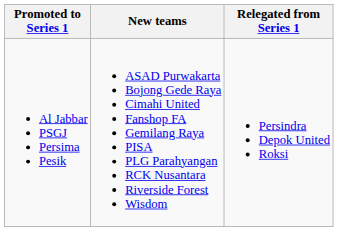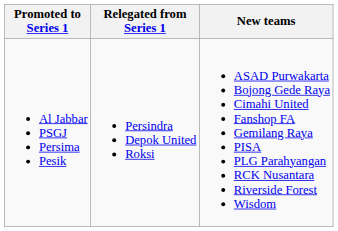 <table class="wikitable">
 <tr>
 <th> Promoted to <br> <a href='#'>Series 1</a> <br></th>
+<th> Relegated from <br> <a href='#'>Series 1</a> <br></th>
 <th>New teams</th>
-<th> Relegated from <br> <a href='#'>Series 1</a> <br></th>
 </tr>
 <tr>
 <td><br><ul><li><a href='#'>Al Jabbar</a></li><li><a href='#'>PSGJ</a></li><li><a href='#'>Persima</a></li><li><a href='#'>Pesik</a></li></ul></td>
+<td><br><ul><li><a href='#'>Persindra</a></li><li><a href='#'>Depok United</a></li><li><a href='#'>Roksi</a></li></ul></td>
 <td><br><ul><li><a href='#'>ASAD Purwakarta</a></li><li><a href='#'>Bojong Gede Raya</a></li><li><a href='#'>Cimahi United</a></li><li><a href='#'>Fanshop FA</a></li><li><a href='#'>Gemilang Raya</a></li><li><a href='#'>PISA</a></li><li><a href='#'>PLG Parahyangan</a></li><li><a href='#'>RCK Nusantara</a></li><li><a href='#'>Riverside Forest</a></li><li><a href='#'>Wisdom</a></li></ul></td>
-<td><br><ul><li><a href='#'>Persindra</a></li><li><a href='#'>Depok United</a></li><li><a href='#'>Roksi</a></li></ul></td>
 </tr>
 </table>
